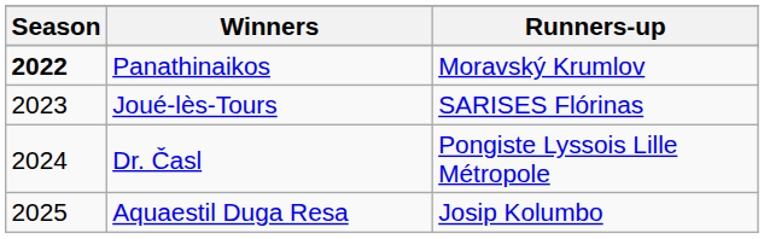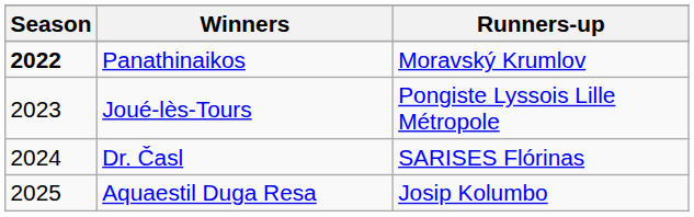 <table class="wikitable sortable" align="center" bgcolor="#f7f8ff" cellpadding="3" cellspacing="0" border="1" style="font-size: 95%; border: gray solid 1px; border-collapse: collapse; text-align: left;">
 <tr bgcolor="#CCCCCC" style="background-color: silver;">
 </tr>
 <tr bgcolor="#EFEFEF">
 <th width="50">Season</th>
 <th width="190">Winners</th>
 <th width="190">Runners-up</th>
 </tr>
 <tr bgcolor="#EFEFEF">
 </tr>
 <tr>
 <td><strong>2022</strong></td>
 <td align=left> <a href='#'>Panathinaikos</a></td>
 <td align=left> <a href='#'>Moravský Krumlov</a></td>
 </tr>
 <tr>
 <td>2023</td>
 <td align=left> <a href='#'>Joué-lès-Tours</a></td>
-<td align=left> <a href='#'>SARISES Flórinas</a></td>
+<td align=left> <a href='#'>Pongiste Lyssois Lille Métropole</a></td>
 </tr>
 <tr>
 <td>2024</td>
 <td align=left> <a href='#'>Dr. Časl</a></td>
-<td align=left> <a href='#'>Pongiste Lyssois Lille Métropole</a></td>
+<td align=left> <a href='#'>SARISES Flórinas</a></td>
 </tr>
 <tr>
 <td>2025</td>
 <td align=left> <a href='#'>Aquaestil Duga Resa</a></td>
 <td align=left> <a href='#'>Josip Kolumbo</a></td>
 </tr>
 </table>
